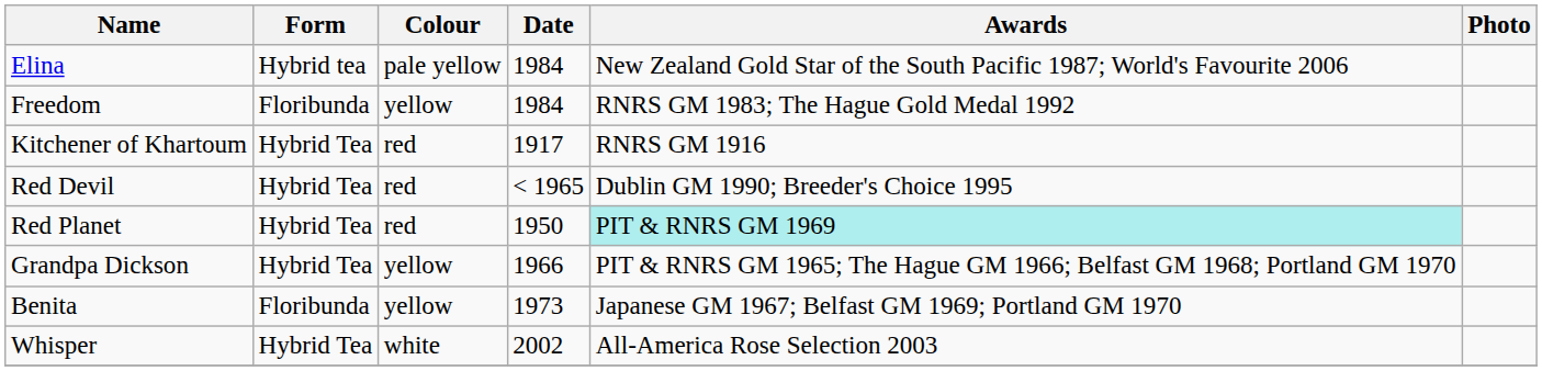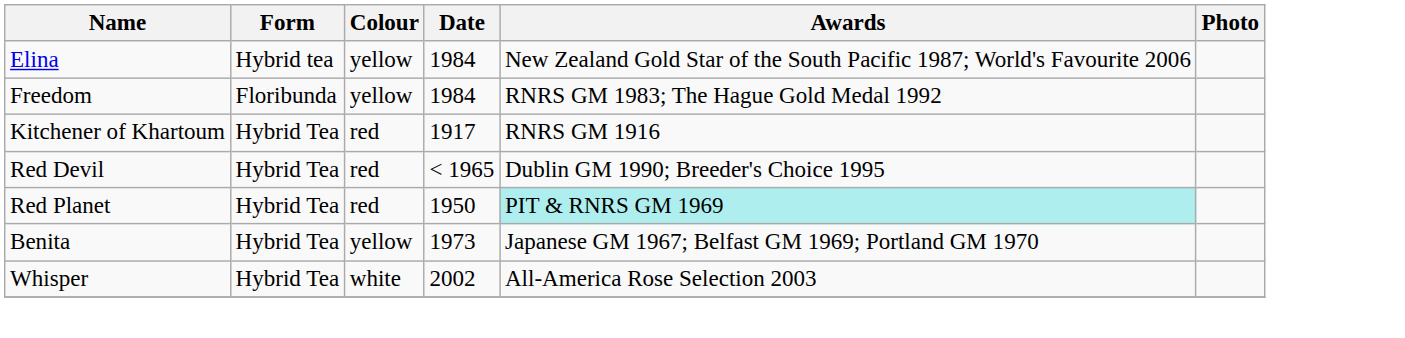 <table class="wikitable sortable">
 <tr>
 <th>Name</th>
 <th>Form</th>
 <th>Colour</th>
 <th>Date</th>
 <th>Awards</th>
 <th>Photo</th>
 </tr>
 <tr>
 <td><a href='#'>Elina</a></td>
 <td>Hybrid tea</td>
-<td>pale yellow</td>
+<td>yellow</td>
 <td>1984</td>
 <td>New Zealand Gold Star of the South Pacific 1987; World's Favourite 2006</td>
 <td></td>
 </tr>
 <tr>
 <td>Freedom</td>
 <td>Floribunda</td>
 <td>yellow</td>
 <td>1984</td>
 <td>RNRS GM 1983; The Hague Gold Medal 1992</td>
 <td></td>
 </tr>
 <tr>
 <td>Kitchener of Khartoum</td>
 <td>Hybrid Tea</td>
 <td>red</td>
 <td>1917</td>
 <td>RNRS GM 1916</td>
 <td></td>
 </tr>
 <tr>
 <td>Red Devil</td>
 <td>Hybrid Tea</td>
 <td>red</td>
 <td>< 1965</td>
 <td>Dublin GM 1990; Breeder's Choice 1995</td>
 <td></td>
 </tr>
 <tr>
 <td>Red Planet</td>
 <td>Hybrid Tea</td>
 <td>red</td>
 <td>1950</td>
 <td style="background: paleturquoise;">PIT & RNRS GM 1969</td>
 <td></td>
 </tr>
 <tr>
-<td>Grandpa Dickson</td>
+<td>Benita</td>
 <td>Hybrid Tea</td>
-<td>yellow</td>
-<td>1966</td>
-<td>PIT & RNRS GM 1965; The Hague GM 1966; Belfast GM 1968; Portland GM 1970</td>
-<td></td>
-</tr>
-<tr>
-<td>Benita</td>
-<td>Floribunda</td>
 <td>yellow</td>
 <td>1973</td>
 <td>Japanese GM 1967; Belfast GM 1969; Portland GM 1970</td>
 <td></td>
 </tr>
 <tr>
 <td>Whisper</td>
 <td>Hybrid Tea</td>
 <td>white</td>
 <td>2002</td>
 <td>All-America Rose Selection 2003</td>
 <td></td>
 </tr>
 <tr>
 </tr>
 </table>
